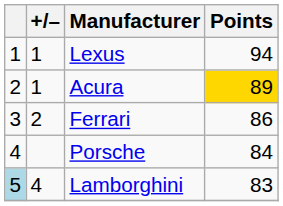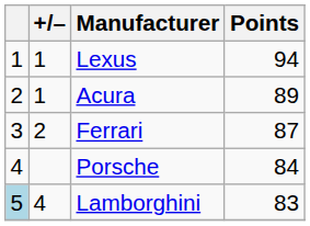 <table class="wikitable" style="font-size: 95%;">
 <tr>
 <th scope="col"></th>
 <th scope="col">+/–</th>
 <th scope="col">Manufacturer</th>
 <th scope="col">Points</th>
 </tr>
 <tr>
 <td align=center>1</td>
 <td align="left"> 1</td>
 <td> <a href='#'>Lexus</a></td>
 <td align=right>94</td>
 </tr>
 <tr>
 <td align=center>2</td>
 <td align="left"> 1</td>
 <td> <a href='#'>Acura</a></td>
-<td align=right style="background: gold;">89</td>
+<td align=right>89</td>
 </tr>
 <tr>
 <td align=center>3</td>
 <td align="left"> 2</td>
 <td> <a href='#'>Ferrari</a></td>
-<td align=right>86</td>
+<td align=right>87</td>
 </tr>
 <tr>
 <td align=center>4</td>
 <td align="left"></td>
 <td> <a href='#'>Porsche</a></td>
 <td align=right>84</td>
 </tr>
 <tr>
 <td align=center style="background: lightblue;">5</td>
 <td align="left"> 4</td>
 <td> <a href='#'>Lamborghini</a></td>
 <td align=right>83</td>
 </tr>
 <tr>
 </tr>
 </table>
